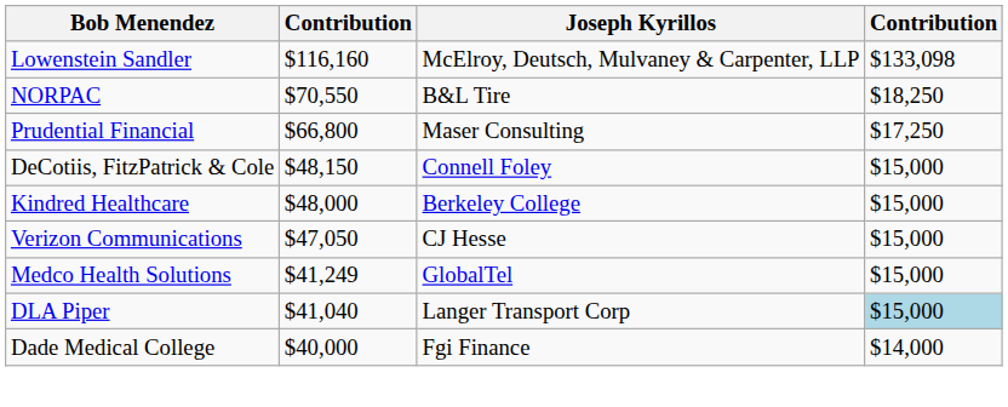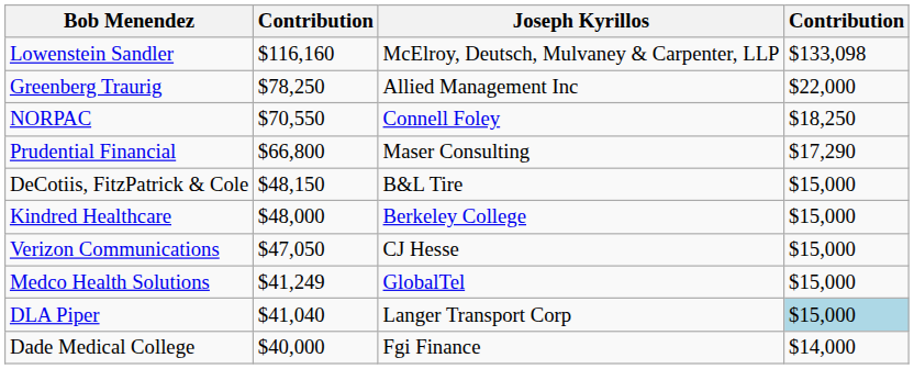 <table class="wikitable sortable">
 <tr>
 <th>Bob Menendez</th>
 <th>Contribution</th>
 <th>Joseph Kyrillos</th>
 <th>Contribution</th>
 </tr>
 <tr>
 <td><a href='#'>Lowenstein Sandler</a></td>
 <td>$116,160</td>
 <td>McElroy, Deutsch, Mulvaney & Carpenter, LLP</td>
 <td>$133,098</td>
 </tr>
 <tr>
+<td><a href='#'>Greenberg Traurig</a></td>
+<td>$78,250</td>
+<td>Allied Management Inc</td>
+<td>$22,000</td>
+</tr>
+<tr>
 <td><a href='#'>NORPAC</a></td>
 <td>$70,550</td>
-<td>B&L Tire</td>
+<td><a href='#'>Connell Foley</a></td>
 <td>$18,250</td>
 </tr>
 <tr>
 <td><a href='#'>Prudential Financial</a></td>
 <td>$66,800</td>
 <td>Maser Consulting</td>
-<td>$17,250</td>
+<td>$17,290</td>
 </tr>
 <tr>
 <td>DeCotiis, FitzPatrick & Cole</td>
 <td>$48,150</td>
-<td><a href='#'>Connell Foley</a></td>
+<td>B&L Tire</td>
 <td>$15,000</td>
 </tr>
 <tr>
 <td><a href='#'>Kindred Healthcare</a></td>
 <td>$48,000</td>
 <td><a href='#'>Berkeley College</a></td>
 <td>$15,000</td>
 </tr>
 <tr>
 <td><a href='#'>Verizon Communications</a></td>
 <td>$47,050</td>
 <td>CJ Hesse</td>
 <td>$15,000</td>
 </tr>
 <tr>
 <td><a href='#'>Medco Health Solutions</a></td>
 <td>$41,249</td>
 <td><a href='#'>GlobalTel</a></td>
 <td>$15,000</td>
 </tr>
 <tr>
 <td><a href='#'>DLA Piper</a></td>
 <td>$41,040</td>
 <td>Langer Transport Corp</td>
 <td style="background: lightblue;">$15,000</td>
 </tr>
 <tr>
 <td>Dade Medical College</td>
 <td>$40,000</td>
 <td>Fgi Finance</td>
 <td>$14,000</td>
 </tr>
 </table>
